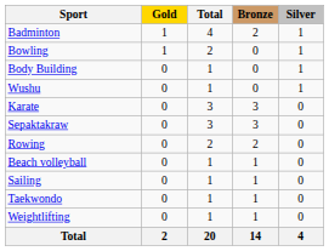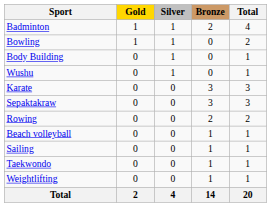 <table class="wikitable sortable" style="text-align:center">
 <tr>
 <th width=180>Sport</th>
 <th scope="col" style="background:gold; width:55px;">Gold</th>
+<th scope="col" style="background:silver; width:55px;">Silver</th>
+<th scope="col" style="background:#cc9966; width:55px;">Bronze</th>
 <th width=55>Total</th>
-<th scope="col" style="background:#cc9966; width:55px;">Bronze</th>
-<th scope="col" style="background:silver; width:55px;">Silver</th>
 </tr>
 <tr>
 <td align=left><a href='#'>Badminton</a></td>
 <td>1</td>
+<td>1</td>
+<td>2</td>
 <td>4</td>
-<td>2</td>
-<td>1</td>
 </tr>
 <tr>
 <td align=left><a href='#'>Bowling</a></td>
 <td>1</td>
+<td>1</td>
+<td>0</td>
 <td>2</td>
-<td>0</td>
-<td>1</td>
 </tr>
 <tr>
 <td align=left><a href='#'>Body Building</a></td>
 <td>0</td>
 <td>1</td>
 <td>0</td>
 <td>1</td>
 </tr>
 <tr>
 <td align=left><a href='#'>Wushu</a></td>
 <td>0</td>
 <td>1</td>
 <td>0</td>
 <td>1</td>
 </tr>
 <tr>
 <td align=left><a href='#'>Karate</a></td>
 <td>0</td>
+<td>0</td>
 <td>3</td>
 <td>3</td>
-<td>0</td>
 </tr>
 <tr>
 <td align=left><a href='#'>Sepaktakraw</a></td>
 <td>0</td>
+<td>0</td>
 <td>3</td>
 <td>3</td>
-<td>0</td>
 </tr>
 <tr>
 <td align=left><a href='#'>Rowing</a></td>
 <td>0</td>
+<td>0</td>
 <td>2</td>
 <td>2</td>
-<td>0</td>
 </tr>
 <tr>
 <td align=left><a href='#'>Beach volleyball</a></td>
 <td>0</td>
+<td>0</td>
 <td>1</td>
 <td>1</td>
-<td>0</td>
 </tr>
 <tr>
 <td align=left><a href='#'>Sailing</a></td>
 <td>0</td>
+<td>0</td>
 <td>1</td>
 <td>1</td>
-<td>0</td>
 </tr>
 <tr>
 <td align=left><a href='#'>Taekwondo</a></td>
 <td>0</td>
+<td>0</td>
 <td>1</td>
 <td>1</td>
-<td>0</td>
 </tr>
 <tr>
 <td align=left><a href='#'>Weightlifting</a></td>
 <td>0</td>
+<td>0</td>
 <td>1</td>
 <td>1</td>
-<td>0</td>
 </tr>
 <tr class="sortbottom">
 <th>Total</th>
 <th>2</th>
+<th>4</th>
+<th>14</th>
 <th>20</th>
-<th>14</th>
-<th>4</th>
 </tr>
 </table>
